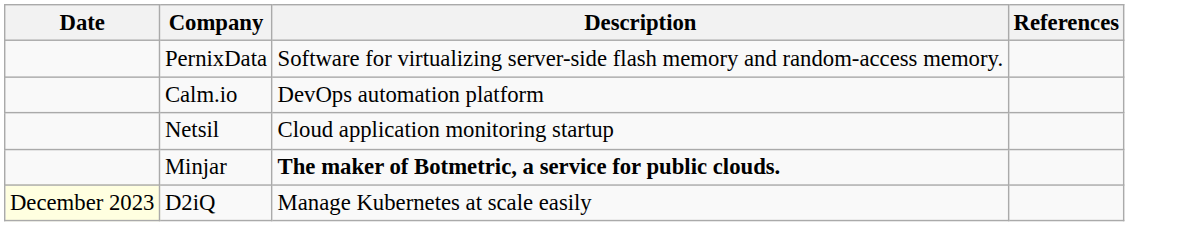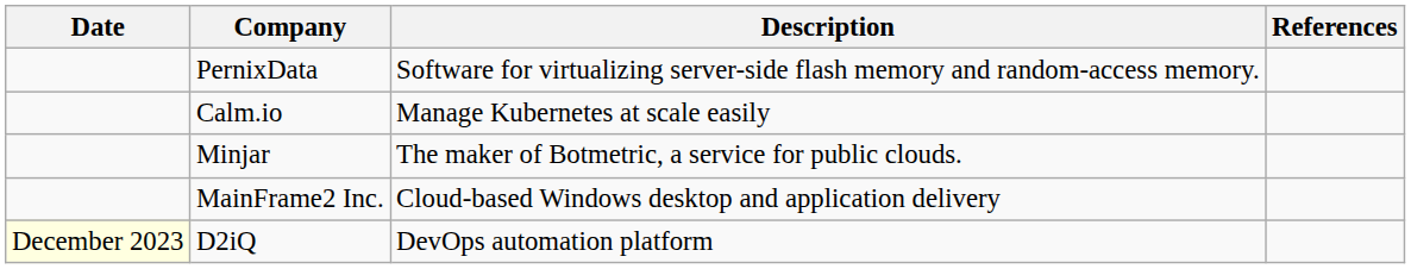 <table class="wikitable sortable">
 <tr>
 <th>Date</th>
 <th>Company</th>
 <th class="unsortable">Description</th>
 <th>References</th>
 </tr>
 <tr>
 <td></td>
 <td>PernixData</td>
 <td>Software for virtualizing server-side flash memory and random-access memory.</td>
 <td></td>
 </tr>
 <tr>
 <td></td>
 <td>Calm.io</td>
-<td>DevOps automation platform</td>
-<td></td>
-</tr>
-<tr>
-<td></td>
-<td>Netsil</td>
-<td>Cloud application monitoring startup</td>
+<td>Manage Kubernetes at scale easily</td>
 <td></td>
 </tr>
 <tr>
 <td></td>
 <td>Minjar</td>
-<td><strong>The maker of Botmetric, a service for public clouds.</strong></td>
+<td>The maker of Botmetric, a service for public clouds.</td>
+<td></td>
+</tr>
+<tr>
+<td></td>
+<td>MainFrame2 Inc.</td>
+<td>Cloud-based Windows desktop and application delivery</td>
 <td></td>
 </tr>
 <tr>
 <td style="background: lightyellow;">December 2023</td>
 <td>D2iQ</td>
-<td>Manage Kubernetes at scale easily</td>
+<td>DevOps automation platform</td>
 <td></td>
 </tr>
 </table>
